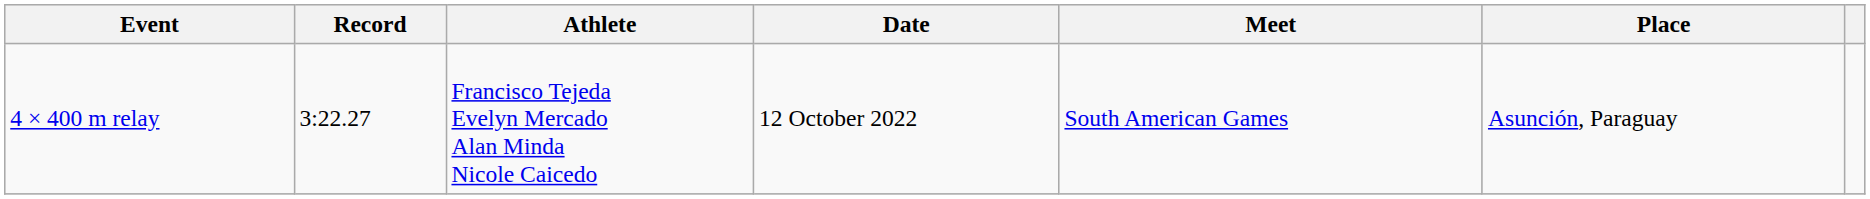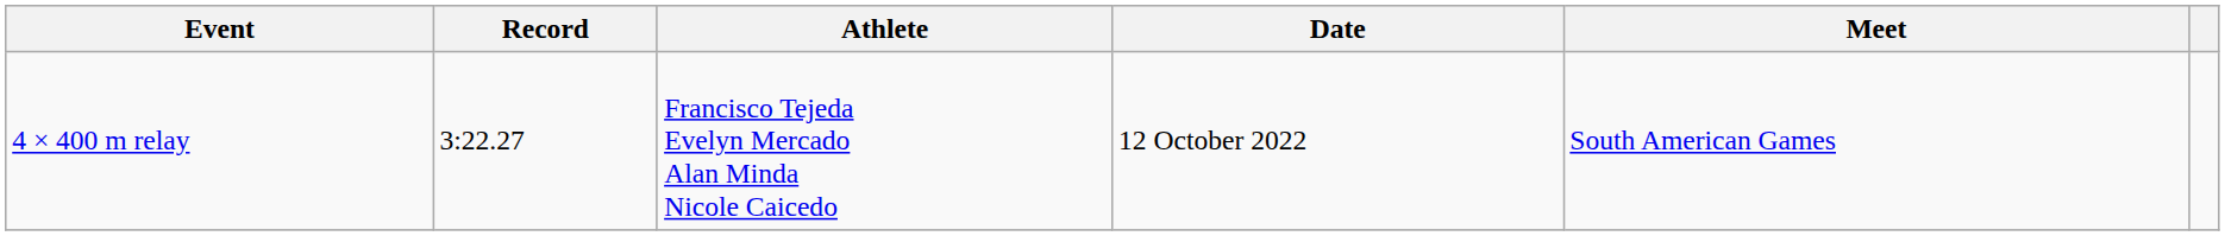 <table class="wikitable" style="font-size:95%; width: 95%;">
 <tr>
 <th>Event</th>
 <th>Record</th>
 <th>Athlete</th>
 <th>Date</th>
 <th>Meet</th>
-<th>Place</th>
 <th></th>
 </tr>
 <tr>
 <td><a href='#'>4 × 400 m relay</a></td>
 <td>3:22.27</td>
 <td><br><a href='#'>Francisco Tejeda</a><br><a href='#'>Evelyn Mercado</a><br><a href='#'>Alan Minda</a><br><a href='#'>Nicole Caicedo</a></td>
 <td>12 October 2022</td>
 <td><a href='#'>South American Games</a></td>
-<td><a href='#'>Asunción</a>, Paraguay</td>
 <td></td>
 </tr>
 </table>
